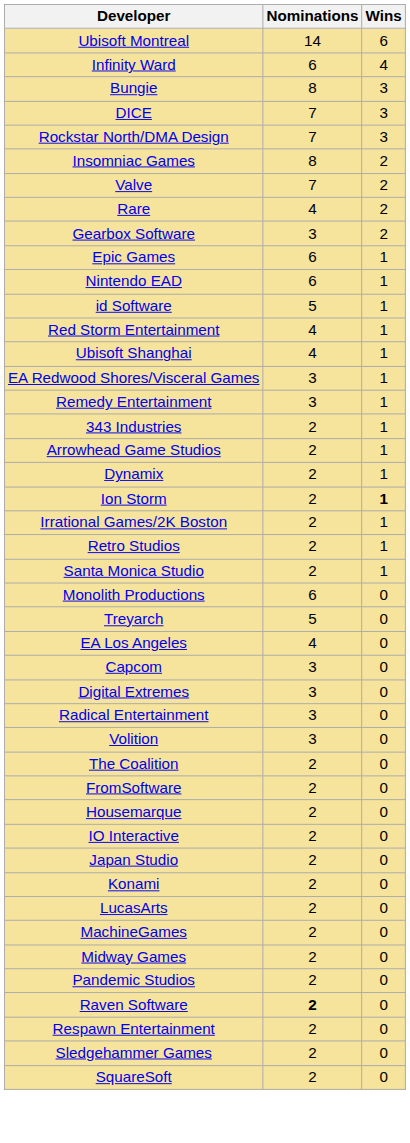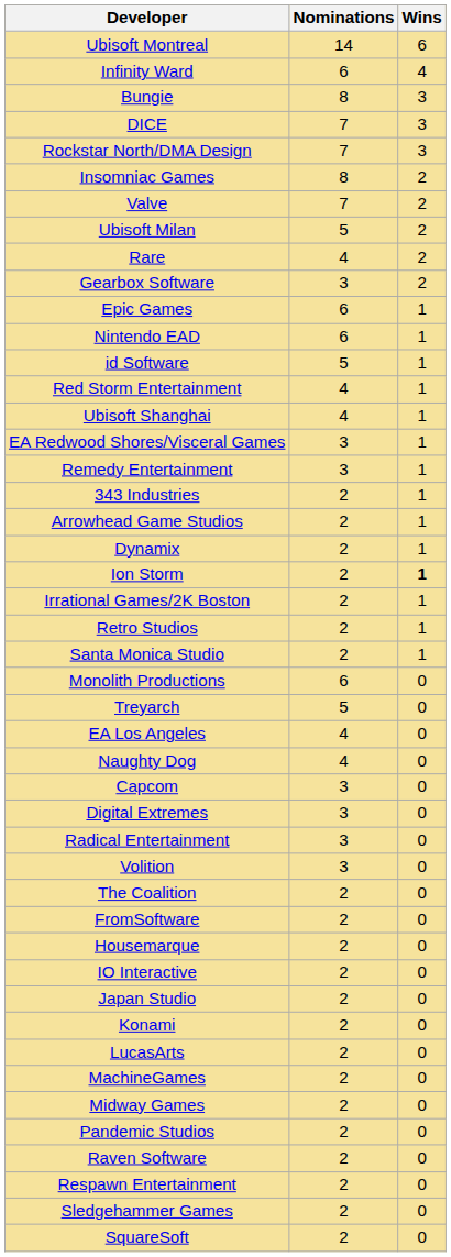 <table class="wikitable sortable plainrowheaders" rowspan="2" style="text-align:center; background: #f6e39c">
 <tr>
 <th scope="col">Developer</th>
 <th scope="col">Nominations</th>
 <th scope="col">Wins</th>
 </tr>
 <tr>
 <td><a href='#'>Ubisoft Montreal</a></td>
 <td>14</td>
 <td>6</td>
 </tr>
 <tr>
 <td><a href='#'>Infinity Ward</a></td>
 <td>6</td>
 <td>4</td>
 </tr>
 <tr>
 <td><a href='#'>Bungie</a></td>
 <td>8</td>
 <td>3</td>
 </tr>
 <tr>
 <td><a href='#'>DICE</a></td>
 <td>7</td>
 <td>3</td>
 </tr>
 <tr>
 <td><a href='#'>Rockstar North/DMA Design</a></td>
 <td>7</td>
 <td>3</td>
 </tr>
 <tr>
 <td><a href='#'>Insomniac Games</a></td>
 <td>8</td>
 <td>2</td>
 </tr>
 <tr>
 <td><a href='#'>Valve</a></td>
 <td>7</td>
+<td>2</td>
+</tr>
+<tr>
+<td><a href='#'>Ubisoft Milan</a></td>
+<td>5</td>
 <td>2</td>
 </tr>
 <tr>
 <td><a href='#'>Rare</a></td>
 <td>4</td>
 <td>2</td>
 </tr>
 <tr>
 <td><a href='#'>Gearbox Software</a></td>
 <td>3</td>
 <td>2</td>
 </tr>
 <tr>
 <td><a href='#'>Epic Games</a></td>
 <td>6</td>
 <td>1</td>
 </tr>
 <tr>
 <td><a href='#'>Nintendo EAD</a></td>
 <td>6</td>
 <td>1</td>
 </tr>
 <tr>
 <td><a href='#'>id Software</a></td>
 <td>5</td>
 <td>1</td>
 </tr>
 <tr>
 <td><a href='#'>Red Storm Entertainment</a></td>
 <td>4</td>
 <td>1</td>
 </tr>
 <tr>
 <td><a href='#'>Ubisoft Shanghai</a></td>
 <td>4</td>
 <td>1</td>
 </tr>
 <tr>
 <td><a href='#'>EA Redwood Shores/Visceral Games</a></td>
 <td>3</td>
 <td>1</td>
 </tr>
 <tr>
 <td><a href='#'>Remedy Entertainment</a></td>
 <td>3</td>
 <td>1</td>
 </tr>
 <tr>
 <td><a href='#'>343 Industries</a></td>
 <td>2</td>
 <td>1</td>
 </tr>
 <tr>
 <td><a href='#'>Arrowhead Game Studios</a></td>
 <td>2</td>
 <td>1</td>
 </tr>
 <tr>
 <td><a href='#'>Dynamix</a></td>
 <td>2</td>
 <td>1</td>
 </tr>
 <tr>
 <td><a href='#'>Ion Storm</a></td>
 <td>2</td>
 <td><strong>1</strong></td>
 </tr>
 <tr>
 <td><a href='#'>Irrational Games/2K Boston</a></td>
 <td>2</td>
 <td>1</td>
 </tr>
 <tr>
 <td><a href='#'>Retro Studios</a></td>
 <td>2</td>
 <td>1</td>
 </tr>
 <tr>
 <td><a href='#'>Santa Monica Studio</a></td>
 <td>2</td>
 <td>1</td>
 </tr>
 <tr>
 <td><a href='#'>Monolith Productions</a></td>
 <td>6</td>
 <td>0</td>
 </tr>
 <tr>
 <td><a href='#'>Treyarch</a></td>
 <td>5</td>
 <td>0</td>
 </tr>
 <tr>
 <td><a href='#'>EA Los Angeles</a></td>
 <td>4</td>
 <td>0</td>
 </tr>
 <tr>
+<td><a href='#'>Naughty Dog</a></td>
+<td>4</td>
+<td>0</td>
+</tr>
+<tr>
 <td><a href='#'>Capcom</a></td>
 <td>3</td>
 <td>0</td>
 </tr>
 <tr>
 <td><a href='#'>Digital Extremes</a></td>
 <td>3</td>
 <td>0</td>
 </tr>
 <tr>
 <td><a href='#'>Radical Entertainment</a></td>
 <td>3</td>
 <td>0</td>
 </tr>
 <tr>
 <td><a href='#'>Volition</a></td>
 <td>3</td>
 <td>0</td>
 </tr>
 <tr>
 <td><a href='#'>The Coalition</a></td>
 <td>2</td>
 <td>0</td>
 </tr>
 <tr>
 <td><a href='#'>FromSoftware</a></td>
 <td>2</td>
 <td>0</td>
 </tr>
 <tr>
 <td><a href='#'>Housemarque</a></td>
 <td>2</td>
 <td>0</td>
 </tr>
 <tr>
 <td><a href='#'>IO Interactive</a></td>
 <td>2</td>
 <td>0</td>
 </tr>
 <tr>
 <td><a href='#'>Japan Studio</a></td>
 <td>2</td>
 <td>0</td>
 </tr>
 <tr>
 <td><a href='#'>Konami</a></td>
 <td>2</td>
 <td>0</td>
 </tr>
 <tr>
 <td><a href='#'>LucasArts</a></td>
 <td>2</td>
 <td>0</td>
 </tr>
 <tr>
 <td><a href='#'>MachineGames</a></td>
 <td>2</td>
 <td>0</td>
 </tr>
 <tr>
 <td><a href='#'>Midway Games</a></td>
 <td>2</td>
 <td>0</td>
 </tr>
 <tr>
 <td><a href='#'>Pandemic Studios</a></td>
 <td>2</td>
 <td>0</td>
 </tr>
 <tr>
 <td><a href='#'>Raven Software</a></td>
-<td><strong>2</strong></td>
+<td>2</td>
 <td>0</td>
 </tr>
 <tr>
 <td><a href='#'>Respawn Entertainment</a></td>
 <td>2</td>
 <td>0</td>
 </tr>
 <tr>
 <td><a href='#'>Sledgehammer Games</a></td>
 <td>2</td>
 <td>0</td>
 </tr>
 <tr>
 <td><a href='#'>SquareSoft</a></td>
 <td>2</td>
 <td>0</td>
 </tr>
 </table>
